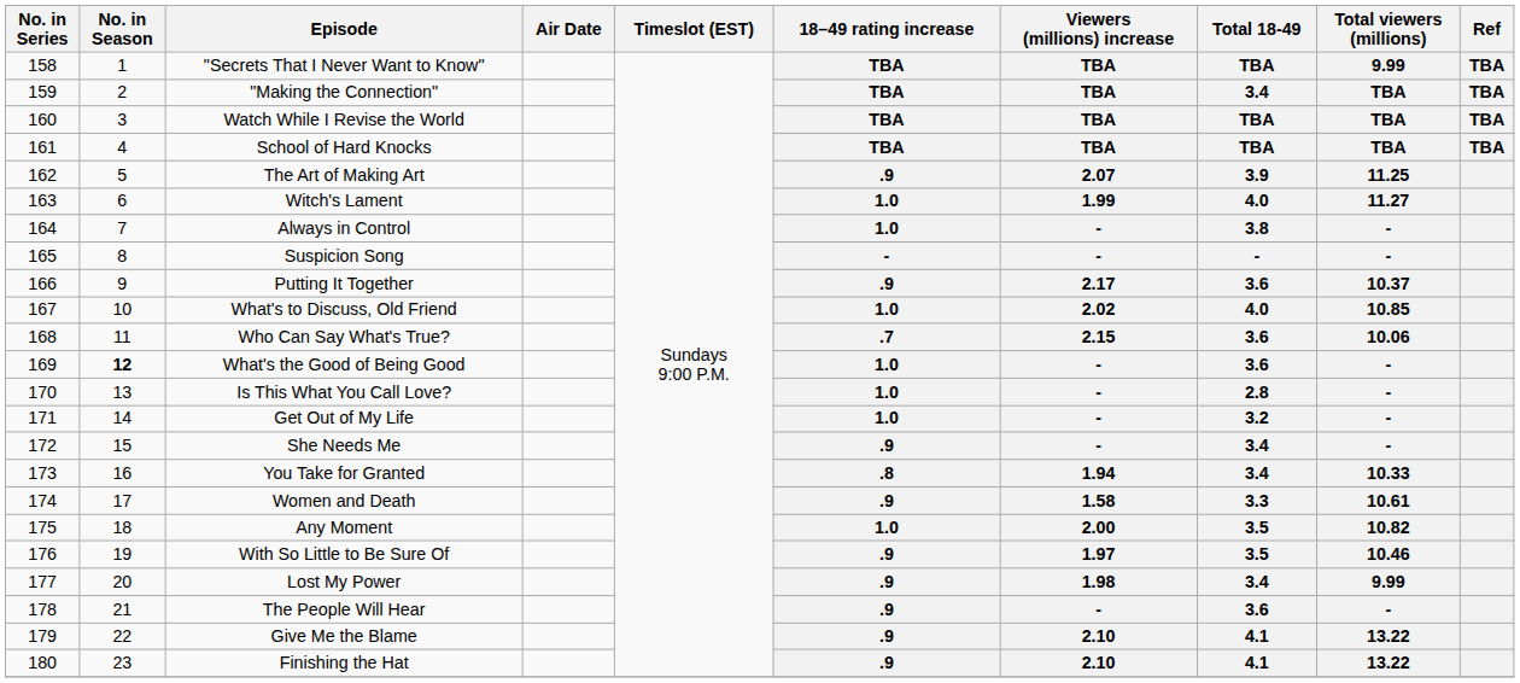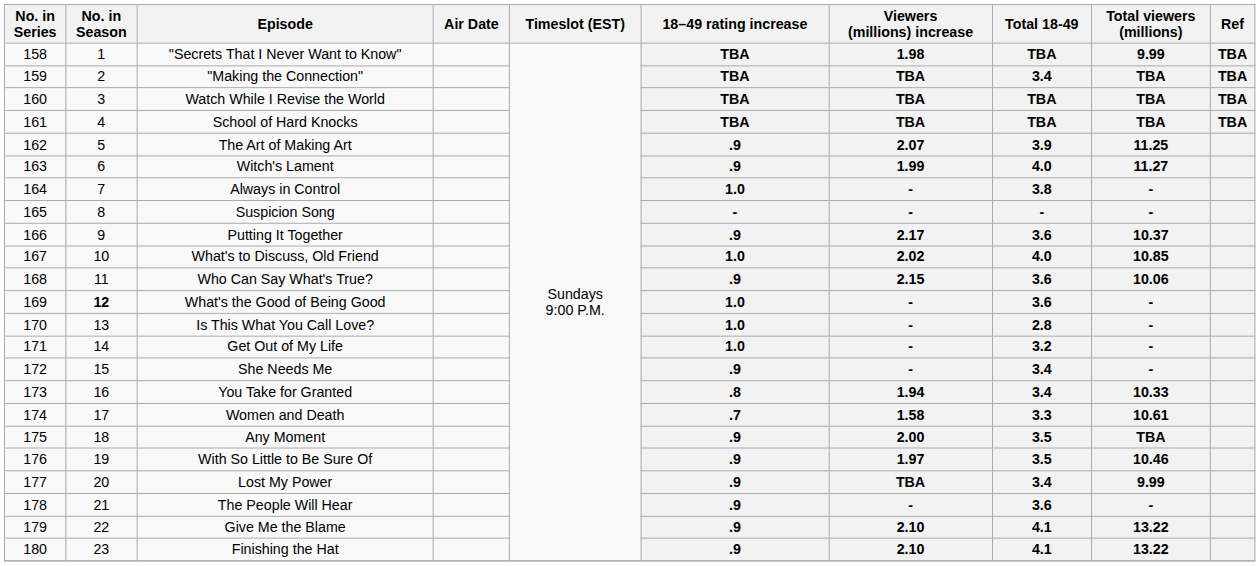 <table class="wikitable" style="font-size:90%; text-align:center; width: 100%; margin-left: auto; margin-right: auto;">
 <tr>
 <th>No. in<br>Series</th>
 <th>No. in<br>Season</th>
 <th>Episode</th>
 <th>Air Date</th>
 <th>Timeslot (EST)</th>
 <th>18–49 rating increase</th>
 <th>Viewers<br>(millions) increase</th>
 <th>Total 18-49</th>
 <th>Total viewers<br>(millions)</th>
 <th>Ref</th>
 </tr>
 <tr>
 <td style="text-align:center">158</td>
 <td style="text-align:center">1</td>
 <td>"Secrets That I Never Want to Know"</td>
 <td></td>
 <td style="text-align:center" rowspan=23>Sundays<br>9:00 P.M.</td>
 <th style="text-align:center">TBA</th>
-<th style="text-align:center">TBA</th>
+<th style="text-align:center">1.98</th>
 <th style="text-align:center">TBA</th>
 <th style="text-align:center">9.99</th>
 <th style="text-align:center">TBA</th>
 </tr>
 <tr>
 <td style="text-align:center">159</td>
 <td style="text-align:center">2</td>
 <td>"Making the Connection"</td>
 <td></td>
 <th style="text-align:center">TBA</th>
 <th style="text-align:center">TBA</th>
 <th style="text-align:center">3.4</th>
 <th style="text-align:center">TBA</th>
 <th style="text-align:center">TBA</th>
 </tr>
 <tr>
 <td style="text-align:center">160</td>
 <td style="text-align:center">3</td>
 <td>Watch While I Revise the World</td>
 <td></td>
 <th style="text-align:center">TBA</th>
 <th style="text-align:center">TBA</th>
 <th style="text-align:center">TBA</th>
 <th style="text-align:center">TBA</th>
 <th style="text-align:center">TBA</th>
 </tr>
 <tr>
 <td style="text-align:center">161</td>
 <td style="text-align:center">4</td>
 <td>School of Hard Knocks</td>
 <td></td>
 <th style="text-align:center">TBA</th>
 <th style="text-align:center">TBA</th>
 <th style="text-align:center">TBA</th>
 <th style="text-align:center">TBA</th>
 <th style="text-align:center">TBA</th>
 </tr>
 <tr>
 <td style="text-align:center">162</td>
 <td style="text-align:center">5</td>
 <td>The Art of Making Art</td>
 <td></td>
 <th style="text-align:center">.9</th>
 <th style="text-align:center">2.07</th>
 <th style="text-align:center">3.9</th>
 <th style="text-align:center">11.25</th>
 <th style="text-align:center"></th>
 </tr>
 <tr>
 <td style="text-align:center">163</td>
 <td style="text-align:center">6</td>
 <td>Witch's Lament</td>
 <td></td>
-<th style="text-align:center">1.0</th>
+<th style="text-align:center">.9</th>
 <th style="text-align:center">1.99</th>
 <th style="text-align:center">4.0</th>
 <th style="text-align:center">11.27</th>
 <th style="text-align:center"></th>
 </tr>
 <tr>
 <td style="text-align:center">164</td>
 <td style="text-align:center">7</td>
 <td>Always in Control</td>
 <td></td>
 <th style="text-align:center">1.0</th>
 <th style="text-align:center">-</th>
 <th style="text-align:center">3.8</th>
 <th style="text-align:center">-</th>
 <th style="text-align:center"></th>
 </tr>
 <tr>
 <td style="text-align:center">165</td>
 <td style="text-align:center">8</td>
 <td>Suspicion Song</td>
 <td></td>
 <th style="text-align:center">-</th>
 <th style="text-align:center">-</th>
 <th style="text-align:center">-</th>
 <th style="text-align:center">-</th>
 <th style="text-align:center"></th>
 </tr>
 <tr>
 <td style="text-align:center">166</td>
 <td style="text-align:center">9</td>
 <td>Putting It Together</td>
 <td></td>
 <th style="text-align:center">.9</th>
 <th style="text-align:center">2.17</th>
 <th style="text-align:center">3.6</th>
 <th style="text-align:center">10.37</th>
 <th style="text-align:center"></th>
 </tr>
 <tr>
 <td style="text-align:center">167</td>
 <td style="text-align:center">10</td>
 <td>What's to Discuss, Old Friend</td>
 <td></td>
 <th style="text-align:center">1.0</th>
 <th style="text-align:center">2.02</th>
 <th style="text-align:center">4.0</th>
 <th style="text-align:center">10.85</th>
 <th style="text-align:center"></th>
 </tr>
 <tr>
 <td style="text-align:center">168</td>
 <td style="text-align:center">11</td>
 <td>Who Can Say What's True?</td>
 <td></td>
-<th style="text-align:center">.7</th>
+<th style="text-align:center">.9</th>
 <th style="text-align:center">2.15</th>
 <th style="text-align:center">3.6</th>
 <th style="text-align:center">10.06</th>
 <th style="text-align:center"></th>
 </tr>
 <tr>
 <td style="text-align:center">169</td>
 <td style="text-align:center"><strong>12</strong></td>
 <td>What's the Good of Being Good</td>
 <td></td>
 <th style="text-align:center">1.0</th>
 <th style="text-align:center">-</th>
 <th style="text-align:center">3.6</th>
 <th style="text-align:center">-</th>
 <th style="text-align:center"></th>
 </tr>
 <tr>
 <td style="text-align:center">170</td>
 <td style="text-align:center">13</td>
 <td>Is This What You Call Love?</td>
 <td></td>
 <th style="text-align:center">1.0</th>
 <th style="text-align:center">-</th>
 <th style="text-align:center">2.8</th>
 <th style="text-align:center">-</th>
 <th style="text-align:center"></th>
 </tr>
 <tr>
 <td style="text-align:center">171</td>
 <td style="text-align:center">14</td>
 <td>Get Out of My Life</td>
 <td></td>
 <th style="text-align:center">1.0</th>
 <th style="text-align:center">-</th>
 <th style="text-align:center">3.2</th>
 <th style="text-align:center">-</th>
 <th style="text-align:center"></th>
 </tr>
 <tr>
 <td style="text-align:center">172</td>
 <td style="text-align:center">15</td>
 <td>She Needs Me</td>
 <td></td>
 <th style="text-align:center">.9</th>
 <th style="text-align:center">-</th>
 <th style="text-align:center">3.4</th>
 <th style="text-align:center">-</th>
 <th style="text-align:center"></th>
 </tr>
 <tr>
 <td style="text-align:center">173</td>
 <td style="text-align:center">16</td>
 <td>You Take for Granted</td>
 <td></td>
 <th style="text-align:center">.8</th>
 <th style="text-align:center">1.94</th>
 <th style="text-align:center">3.4</th>
 <th style="text-align:center">10.33</th>
 <th style="text-align:center"></th>
 </tr>
 <tr>
 <td style="text-align:center">174</td>
 <td style="text-align:center">17</td>
 <td>Women and Death</td>
 <td></td>
-<th style="text-align:center">.9</th>
+<th style="text-align:center">.7</th>
 <th style="text-align:center">1.58</th>
 <th style="text-align:center">3.3</th>
 <th style="text-align:center">10.61</th>
 <th style="text-align:center"></th>
 </tr>
 <tr>
 <td style="text-align:center">175</td>
 <td style="text-align:center">18</td>
 <td>Any Moment</td>
 <td></td>
-<th style="text-align:center">1.0</th>
+<th style="text-align:center">.9</th>
 <th style="text-align:center">2.00</th>
 <th style="text-align:center">3.5</th>
-<th style="text-align:center">10.82</th>
+<th style="text-align:center">TBA</th>
 <th style="text-align:center"></th>
 </tr>
 <tr>
 <td style="text-align:center">176</td>
 <td style="text-align:center">19</td>
 <td>With So Little to Be Sure Of</td>
 <td></td>
 <th style="text-align:center">.9</th>
 <th style="text-align:center">1.97</th>
 <th style="text-align:center">3.5</th>
 <th style="text-align:center">10.46</th>
 <th style="text-align:center"></th>
 </tr>
 <tr>
 <td style="text-align:center">177</td>
 <td style="text-align:center">20</td>
 <td>Lost My Power</td>
 <td></td>
 <th style="text-align:center">.9</th>
-<th style="text-align:center">1.98</th>
+<th style="text-align:center">TBA</th>
 <th style="text-align:center">3.4</th>
 <th style="text-align:center">9.99</th>
 <th style="text-align:center"></th>
 </tr>
 <tr>
 <td style="text-align:center">178</td>
 <td style="text-align:center">21</td>
 <td>The People Will Hear</td>
 <td></td>
 <th style="text-align:center">.9</th>
 <th style="text-align:center">-</th>
 <th style="text-align:center">3.6</th>
 <th style="text-align:center">-</th>
 <th style="text-align:center"></th>
 </tr>
 <tr>
 <td style="text-align:center">179</td>
 <td style="text-align:center">22</td>
 <td>Give Me the Blame</td>
 <td></td>
 <th style="text-align:center">.9</th>
 <th style="text-align:center">2.10</th>
 <th style="text-align:center">4.1</th>
 <th style="text-align:center">13.22</th>
 <th style="text-align:center"></th>
 </tr>
 <tr>
 <td style="text-align:center">180</td>
 <td style="text-align:center">23</td>
 <td>Finishing the Hat</td>
 <td></td>
 <th style="text-align:center">.9</th>
 <th style="text-align:center">2.10</th>
 <th style="text-align:center">4.1</th>
 <th style="text-align:center">13.22</th>
 <th style="text-align:center"></th>
 </tr>
 <tr>
 </tr>
 </table>
